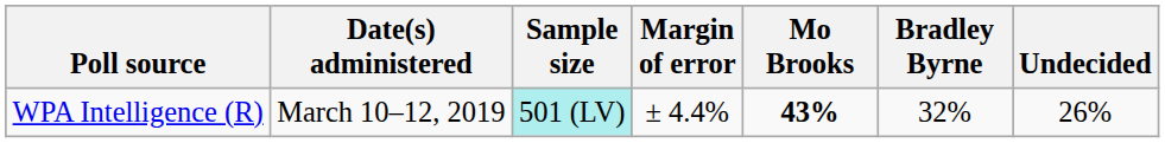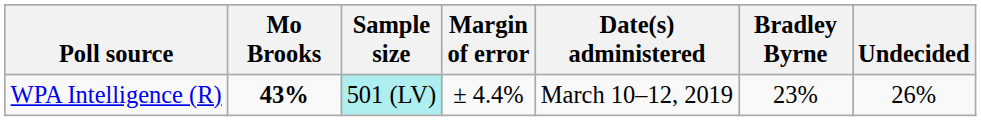 <table class="wikitable" style="font-size:90%;text-align:center;">
 <tr valign=bottom>
 <th>Poll source</th>
-<th>Date(s)<br>administered</th>
+<th style="width:60px;">Mo<br>Brooks</th>
 <th>Sample<br>size</th>
 <th>Margin<br>of error</th>
-<th style="width:60px;">Mo<br>Brooks</th>
+<th>Date(s)<br>administered</th>
 <th style="width:60px;">Bradley<br>Byrne</th>
 <th>Undecided</th>
 </tr>
 <tr>
 <td style="text-align:left;"><a href='#'>WPA Intelligence (R)</a></td>
-<td>March 10–12, 2019</td>
+<td><strong>43%</strong></td>
 <td style="background: paleturquoise;">501 (LV)</td>
 <td>± 4.4%</td>
-<td><strong>43%</strong></td>
-<td>32%</td>
+<td>March 10–12, 2019</td>
+<td>23%</td>
 <td>26%</td>
 </tr>
 </table>
